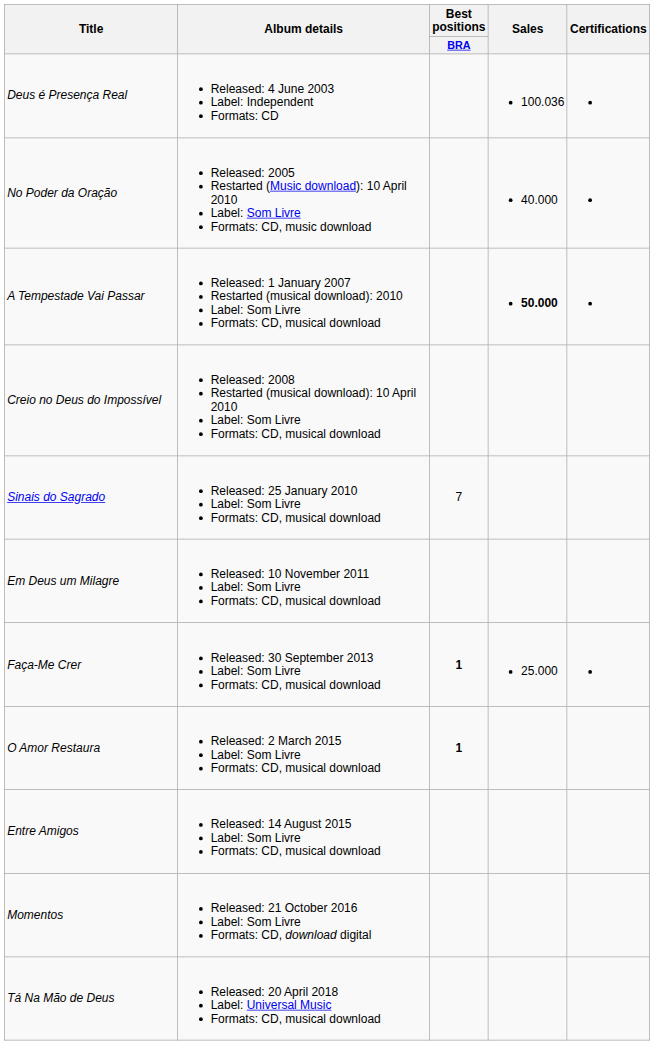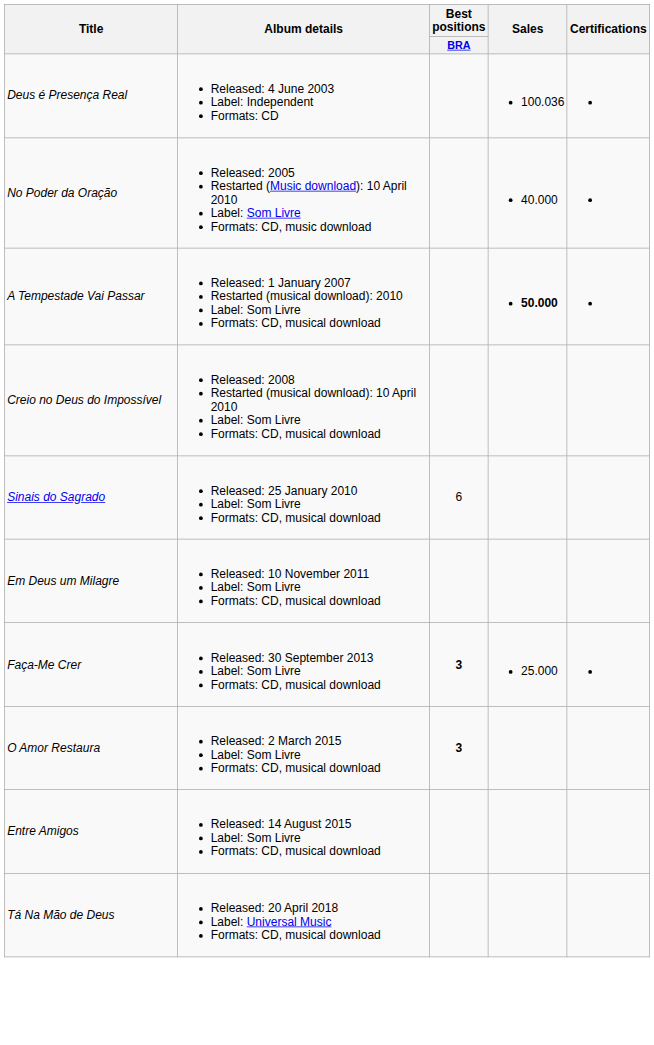 <table class="wikitable plainrowheaders">
 <tr>
 <th rowspan="2" style="width:14em;">Title</th>
 <th rowspan="2" style="width:20.5em;">Album details</th>
 <th colspan="1">Best positions</th>
 <th rowspan="2">Sales</th>
 <th rowspan="2">Certifications</th>
 </tr>
 <tr>
 <th scope="col" style="width:3em;font-size:90%;"><a href='#'>BRA</a><br></th>
 </tr>
 <tr>
 <td><em>Deus é Presença Real</em></td>
 <td><br><ul><li>Released: 4 June 2003</li><li>Label: Independent</li><li>Formats: CD</li></ul></td>
 <td style="text-align:center;"></td>
 <td><br><ul><li>100.036</li></ul></td>
 <td><br><ul><li></li></ul></td>
 </tr>
 <tr>
 <td><em>No Poder da Oração</em></td>
 <td><br><ul><li>Released: 2005</li><li>Restarted (<a href='#'>Music download</a>): 10 April 2010</li><li>Label: <a href='#'>Som Livre</a></li><li>Formats: CD, music download</li></ul></td>
 <td style="text-align:center;"></td>
 <td><br><ul><li>40.000</li></ul></td>
 <td><br><ul><li></li></ul></td>
 </tr>
 <tr>
 <td><em>A Tempestade Vai Passar</em></td>
 <td><br><ul><li>Released: 1 January 2007</li><li>Restarted (musical  download): 2010</li><li>Label: Som Livre</li><li>Formats: CD, musical download</li></ul></td>
 <td style="text-align:center;"></td>
 <td><strong><br><ul><li>50.000</li></ul></strong></td>
 <td><br><ul><li></li></ul></td>
 </tr>
 <tr>
 <td><em>Creio no Deus do Impossível</em></td>
 <td><br><ul><li>Released: 2008</li><li>Restarted (musical download): 10 April 2010</li><li>Label: Som Livre</li><li>Formats: CD, musical download</li></ul></td>
 <td style="text-align:center;"></td>
 <td></td>
 <td></td>
 </tr>
 <tr>
 <td><em><a href='#'>Sinais do Sagrado</a></em></td>
 <td><br><ul><li>Released: 25 January 2010</li><li>Label: Som Livre</li><li>Formats: CD, musical download</li></ul></td>
-<td style="text-align:center;">7</td>
+<td style="text-align:center;">6</td>
 <td></td>
 <td></td>
 </tr>
 <tr>
 <td><em>Em Deus um Milagre</em></td>
 <td><br><ul><li>Released: 10 November 2011</li><li>Label: Som Livre</li><li>Formats: CD, musical download</li></ul></td>
 <td style="text-align:center;"></td>
 <td></td>
 <td></td>
 </tr>
 <tr>
 <td><em>Faça-Me Crer</em></td>
 <td><br><ul><li>Released: 30 September 2013</li><li>Label: Som Livre</li><li>Formats: CD, musical download</li></ul></td>
-<td style="text-align:center;"><strong>1</strong></td>
+<td style="text-align:center;"><strong>3</strong></td>
 <td><br><ul><li>25.000</li></ul></td>
 <td><br><ul><li></li></ul></td>
 </tr>
 <tr>
 <td><em>O Amor Restaura</em></td>
 <td><br><ul><li>Released: 2 March 2015</li><li>Label: Som Livre</li><li>Formats: CD, musical download</li></ul></td>
-<td style="text-align:center;"><strong>1</strong></td>
+<td style="text-align:center;"><strong>3</strong></td>
 <td></td>
 <td></td>
 </tr>
 <tr>
 <td><em>Entre Amigos</em></td>
 <td><br><ul><li>Released: 14 August 2015</li><li>Label: Som Livre</li><li>Formats: CD, musical download</li></ul></td>
-<td style="text-align:center;"></td>
-<td></td>
-<td></td>
-</tr>
-<tr>
-<td><em>Momentos</em></td>
-<td><br><ul><li>Released: 21 October 2016</li><li>Label: Som Livre</li><li>Formats: CD, <em>download</em> digital</li></ul></td>
 <td style="text-align:center;"></td>
 <td></td>
 <td></td>
 </tr>
 <tr>
 <td><em>Tá Na Mão de Deus</em></td>
 <td><br><ul><li>Released: 20 April 2018</li><li>Label: <a href='#'>Universal Music</a></li><li>Formats: CD, musical download</li></ul></td>
 <td style="text-align:center;"></td>
 <td></td>
 <td></td>
 </tr>
 </table>
